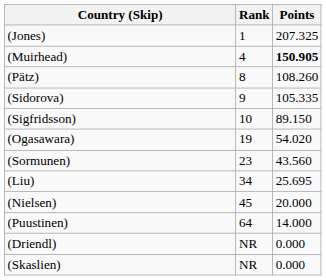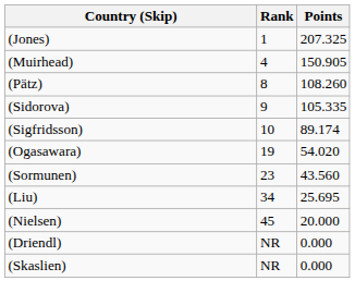 <table class="wikitable">
 <tr>
 <th width=275>Country (Skip)</th>
 <th width=15>Rank</th>
 <th width=15>Points</th>
 </tr>
 <tr>
 <td> (Jones)</td>
 <td>1</td>
 <td>207.325</td>
 </tr>
 <tr>
 <td> (Muirhead)</td>
 <td>4</td>
-<td><strong>150.905</strong></td>
+<td>150.905</td>
 </tr>
 <tr>
 <td> (Pätz)</td>
 <td>8</td>
 <td>108.260</td>
 </tr>
 <tr>
 <td> (Sidorova)</td>
 <td>9</td>
 <td>105.335</td>
 </tr>
 <tr>
 <td> (Sigfridsson)</td>
 <td>10</td>
-<td>89.150</td>
+<td>89.174</td>
 </tr>
 <tr>
 <td> (Ogasawara)</td>
 <td>19</td>
 <td>54.020</td>
 </tr>
 <tr>
 <td> (Sormunen)</td>
 <td>23</td>
 <td>43.560</td>
 </tr>
 <tr>
 <td> (Liu)</td>
 <td>34</td>
 <td>25.695</td>
 </tr>
 <tr>
 <td> (Nielsen)</td>
 <td>45</td>
 <td>20.000</td>
 </tr>
 <tr>
-<td> (Puustinen)</td>
-<td>64</td>
-<td>14.000</td>
-</tr>
-<tr>
 <td> (Driendl)</td>
 <td>NR</td>
 <td>0.000</td>
 </tr>
 <tr>
 <td> (Skaslien)</td>
 <td>NR</td>
 <td>0.000</td>
 </tr>
 </table>
